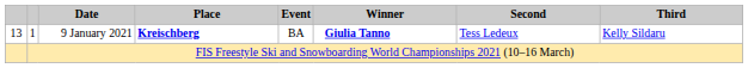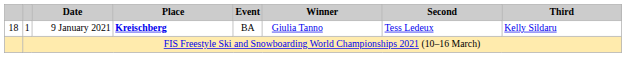 <table class="wikitable plainrowheaders" style="background:#fff; font-size:86%; line-height:16px; border:grey solid 1px; border-collapse:collapse;">
 <tr>
 <th scope="col" style="background:#ccc; width:20px;"></th>
 <th scope="col" style="background:#ccc; width=30 px;"></th>
 <th scope="col" style="background:#ccc; width:120px;">Date</th>
 <th scope="col" style="background:#ccc; width:180px;">Place</th>
 <th scope="col" style="background:#ccc; width:15px;">Event</th>
 <th scope="col" style="background:#ccc; width:185px;">Winner</th>
 <th scope="col" style="background:#ccc; width:185px;">Second</th>
 <th scope="col" style="background:#ccc; width:185px;">Third</th>
 </tr>
 <tr>
-<td align="center">13</td>
+<td align="center">18</td>
 <td align="center">1</td>
 <td align="right">9 January 2021</td>
 <td><strong> <a href='#'>Kreischberg</a></strong></td>
 <td align="center">BA</td>
-<td><strong>   <a href='#'>Giulia Tanno</a></strong></td>
+<td>   <a href='#'>Giulia Tanno</a></td>
 <td> <a href='#'>Tess Ledeux</a></td>
 <td> <a href='#'>Kelly Sildaru</a></td>
 </tr>
 <tr style="background:#FFEBAD">
 <td></td>
 <td align="center" colspan="7"><a href='#'>FIS Freestyle Ski and Snowboarding World Championships 2021</a>  (10–16 March)</td>
 </tr>
 </table>
